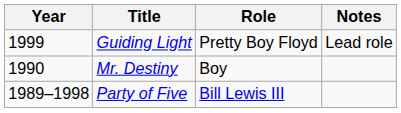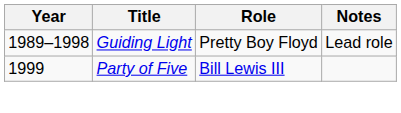 <table class="wikitable">
 <tr>
 <th scope="col">Year</th>
 <th scope="col">Title</th>
 <th scope="col">Role</th>
 <th scope="col">Notes</th>
 </tr>
 <tr>
-<td>1999</td>
+<td>1989–1998</td>
 <td><em><a href='#'>Guiding Light</a></em></td>
 <td>Pretty Boy Floyd</td>
 <td>Lead role</td>
 </tr>
 <tr>
-<td>1990</td>
-<td><em><a href='#'>Mr. Destiny</a></em></td>
-<td>Boy</td>
-<td></td>
-</tr>
-<tr>
-<td>1989–1998</td>
+<td>1999</td>
 <td><em><a href='#'>Party of Five</a></em></td>
 <td><a href='#'>Bill Lewis III</a></td>
 <td></td>
 </tr>
 </table>
